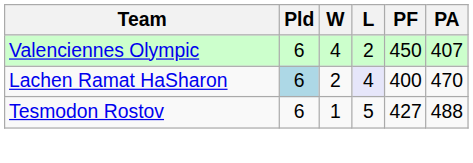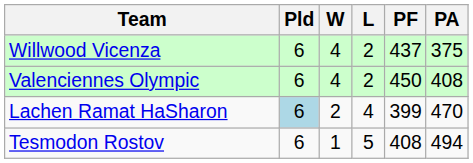 <table class="wikitable" style="text-align:center">
 <tr>
 <th width=220>Team</th>
 <th width=20>Pld</th>
 <th width=20>W</th>
 <th width=20>L</th>
 <th width=20>PF</th>
 <th width=20>PA</th>
 </tr>
 <tr bgcolor="#ccffcc">
+<td align="left"> <a href='#'>Willwood Vicenza</a></td>
+<td>6</td>
+<td>4</td>
+<td>2</td>
+<td>437</td>
+<td>375</td>
+</tr>
+<tr bgcolor="#ccffcc">
 <td align="left"> <a href='#'>Valenciennes Olympic</a></td>
 <td>6</td>
 <td>4</td>
 <td>2</td>
 <td>450</td>
-<td>407</td>
+<td>408</td>
 </tr>
 <tr>
 <td align="left"> <a href='#'>Lachen Ramat HaSharon</a></td>
 <td style="background: lightblue;">6</td>
 <td>2</td>
-<td style="background: lavender;">4</td>
-<td>400</td>
+<td>4</td>
+<td>399</td>
 <td>470</td>
 </tr>
 <tr>
 <td align="left"> <a href='#'>Tesmodon Rostov</a></td>
 <td>6</td>
 <td>1</td>
 <td>5</td>
-<td>427</td>
-<td>488</td>
+<td>408</td>
+<td>494</td>
 </tr>
 </table>
